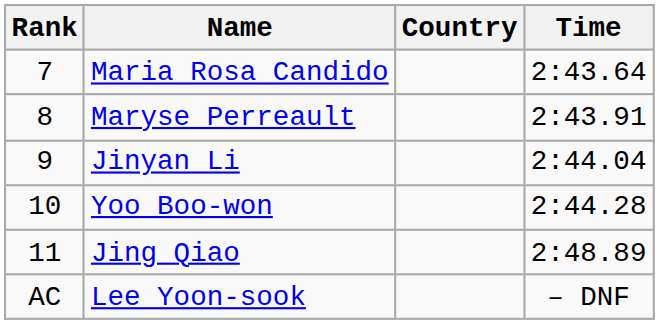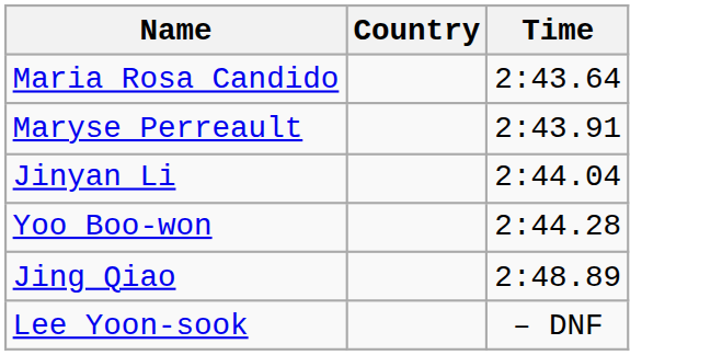 <table class="wikitable" style="text-align:center">
 <tr>
-<th>Rank</th>
 <th>Name</th>
 <th>Country</th>
 <th>Time</th>
 </tr>
 <tr>
-<td>7</td>
 <td align=left><a href='#'>Maria Rosa Candido</a></td>
 <td align=left></td>
 <td>2:43.64</td>
 </tr>
 <tr>
-<td>8</td>
 <td align=left><a href='#'>Maryse Perreault</a></td>
 <td align=left></td>
 <td>2:43.91</td>
 </tr>
 <tr>
-<td>9</td>
 <td align=left><a href='#'>Jinyan Li</a></td>
 <td align=left></td>
 <td>2:44.04</td>
 </tr>
 <tr>
-<td>10</td>
 <td align=left><a href='#'>Yoo Boo-won</a></td>
 <td align=left></td>
 <td>2:44.28</td>
 </tr>
 <tr>
-<td>11</td>
 <td align=left><a href='#'>Jing Qiao</a></td>
 <td align=left></td>
 <td>2:48.89</td>
 </tr>
 <tr>
-<td>AC</td>
 <td align=left><a href='#'>Lee Yoon-sook</a></td>
 <td align=left></td>
 <td>–	DNF</td>
 </tr>
 </table>
